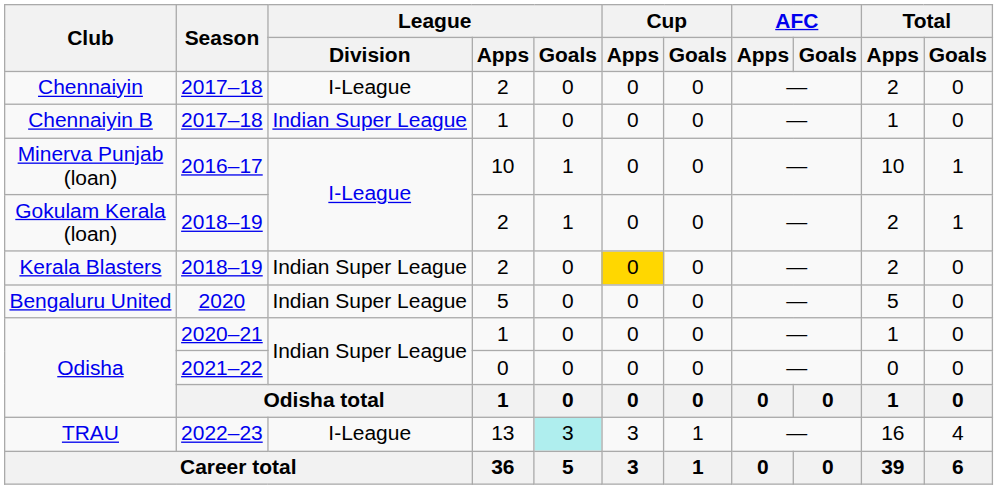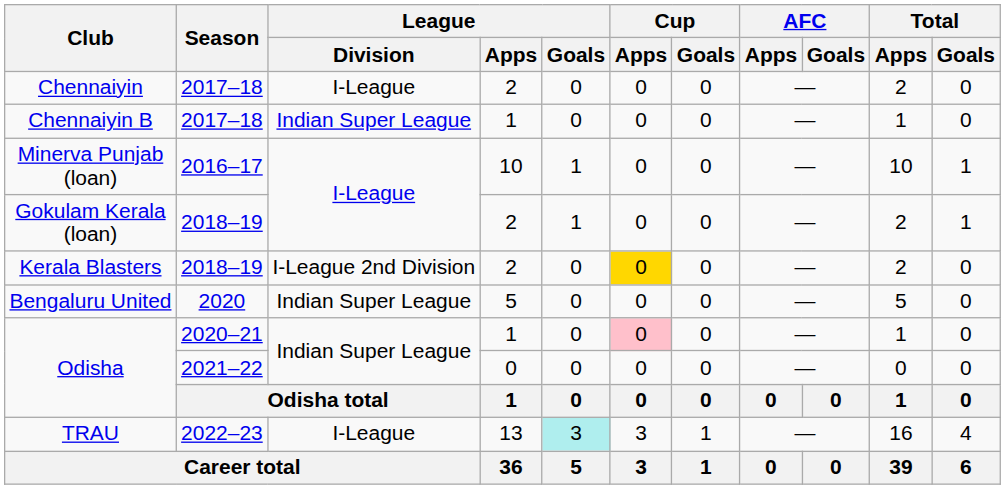 <table class="wikitable" style="text-align: center;">
 <tr>
 <th rowspan="2">Club</th>
 <th rowspan="2">Season</th>
 <th colspan="3">League</th>
 <th colspan="2">Cup</th>
 <th colspan="2"><a href='#'>AFC</a></th>
 <th colspan="2">Total</th>
 </tr>
 <tr>
 <th>Division</th>
 <th>Apps</th>
 <th>Goals</th>
 <th>Apps</th>
 <th>Goals</th>
 <th>Apps</th>
 <th>Goals</th>
 <th>Apps</th>
 <th>Goals</th>
 </tr>
 <tr>
 <td rowspan="1"><a href='#'>Chennaiyin</a></td>
 <td><a href='#'>2017–18</a></td>
 <td rowspan="1">I-League</td>
 <td>2</td>
 <td>0</td>
 <td>0</td>
 <td>0</td>
 <td colspan="2">—</td>
 <td>2</td>
 <td>0</td>
 </tr>
 <tr>
 <td rowspan="1"><a href='#'>Chennaiyin B</a></td>
 <td><a href='#'>2017–18</a></td>
 <td rowspan="1"><a href='#'>Indian Super League</a></td>
 <td>1</td>
 <td>0</td>
 <td>0</td>
 <td>0</td>
 <td colspan="2">—</td>
 <td>1</td>
 <td>0</td>
 </tr>
 <tr>
 <td rowspan="1"><a href='#'>Minerva Punjab</a> <br>(loan)</td>
 <td><a href='#'>2016–17</a></td>
 <td rowspan="2"><a href='#'>I-League</a></td>
 <td>10</td>
 <td>1</td>
 <td>0</td>
 <td>0</td>
 <td colspan="2">—</td>
 <td>10</td>
 <td>1</td>
 </tr>
 <tr>
 <td rowspan="1"><a href='#'>Gokulam Kerala</a> <br>(loan)</td>
 <td><a href='#'>2018–19</a></td>
 <td>2</td>
 <td>1</td>
 <td>0</td>
 <td>0</td>
 <td colspan="2">—</td>
 <td>2</td>
 <td>1</td>
 </tr>
 <tr>
 <td rowspan="1"><a href='#'>Kerala Blasters</a></td>
 <td><a href='#'>2018–19</a></td>
-<td rowspan="1">Indian Super League</td>
+<td rowspan="1">I-League 2nd Division</td>
 <td>2</td>
 <td>0</td>
 <td style="background: gold;">0</td>
 <td>0</td>
 <td colspan="2">—</td>
 <td>2</td>
 <td>0</td>
 </tr>
 <tr>
 <td rowspan="1"><a href='#'>Bengaluru United</a></td>
 <td><a href='#'>2020</a></td>
 <td rowspan="1">Indian Super League</td>
 <td>5</td>
 <td>0</td>
 <td>0</td>
 <td>0</td>
 <td colspan="2">—</td>
 <td>5</td>
 <td>0</td>
 </tr>
 <tr>
 <td rowspan="3"><a href='#'>Odisha</a></td>
 <td><a href='#'>2020–21</a></td>
 <td rowspan="2">Indian Super League</td>
 <td>1</td>
 <td>0</td>
-<td>0</td>
+<td style="background: pink;">0</td>
 <td>0</td>
 <td colspan="2">—</td>
 <td>1</td>
 <td>0</td>
 </tr>
 <tr>
 <td><a href='#'>2021–22</a></td>
 <td>0</td>
 <td>0</td>
 <td>0</td>
 <td>0</td>
 <td colspan="2">—</td>
 <td>0</td>
 <td>0</td>
 </tr>
 <tr>
 <th colspan="2">Odisha total</th>
 <th>1</th>
 <th>0</th>
 <th>0</th>
 <th>0</th>
 <th>0</th>
 <th>0</th>
 <th>1</th>
 <th>0</th>
 </tr>
 <tr>
 <td rowspan="1"><a href='#'>TRAU</a></td>
 <td><a href='#'>2022–23</a></td>
 <td rowspan="1">I-League</td>
 <td>13</td>
 <td style="background: paleturquoise;">3</td>
 <td>3</td>
 <td>1</td>
 <td colspan="2">—</td>
 <td>16</td>
 <td>4</td>
 </tr>
 <tr>
 <th colspan="3">Career total</th>
 <th>36</th>
 <th>5</th>
 <th>3</th>
 <th>1</th>
 <th>0</th>
 <th>0</th>
 <th>39</th>
 <th>6</th>
 </tr>
 </table>
